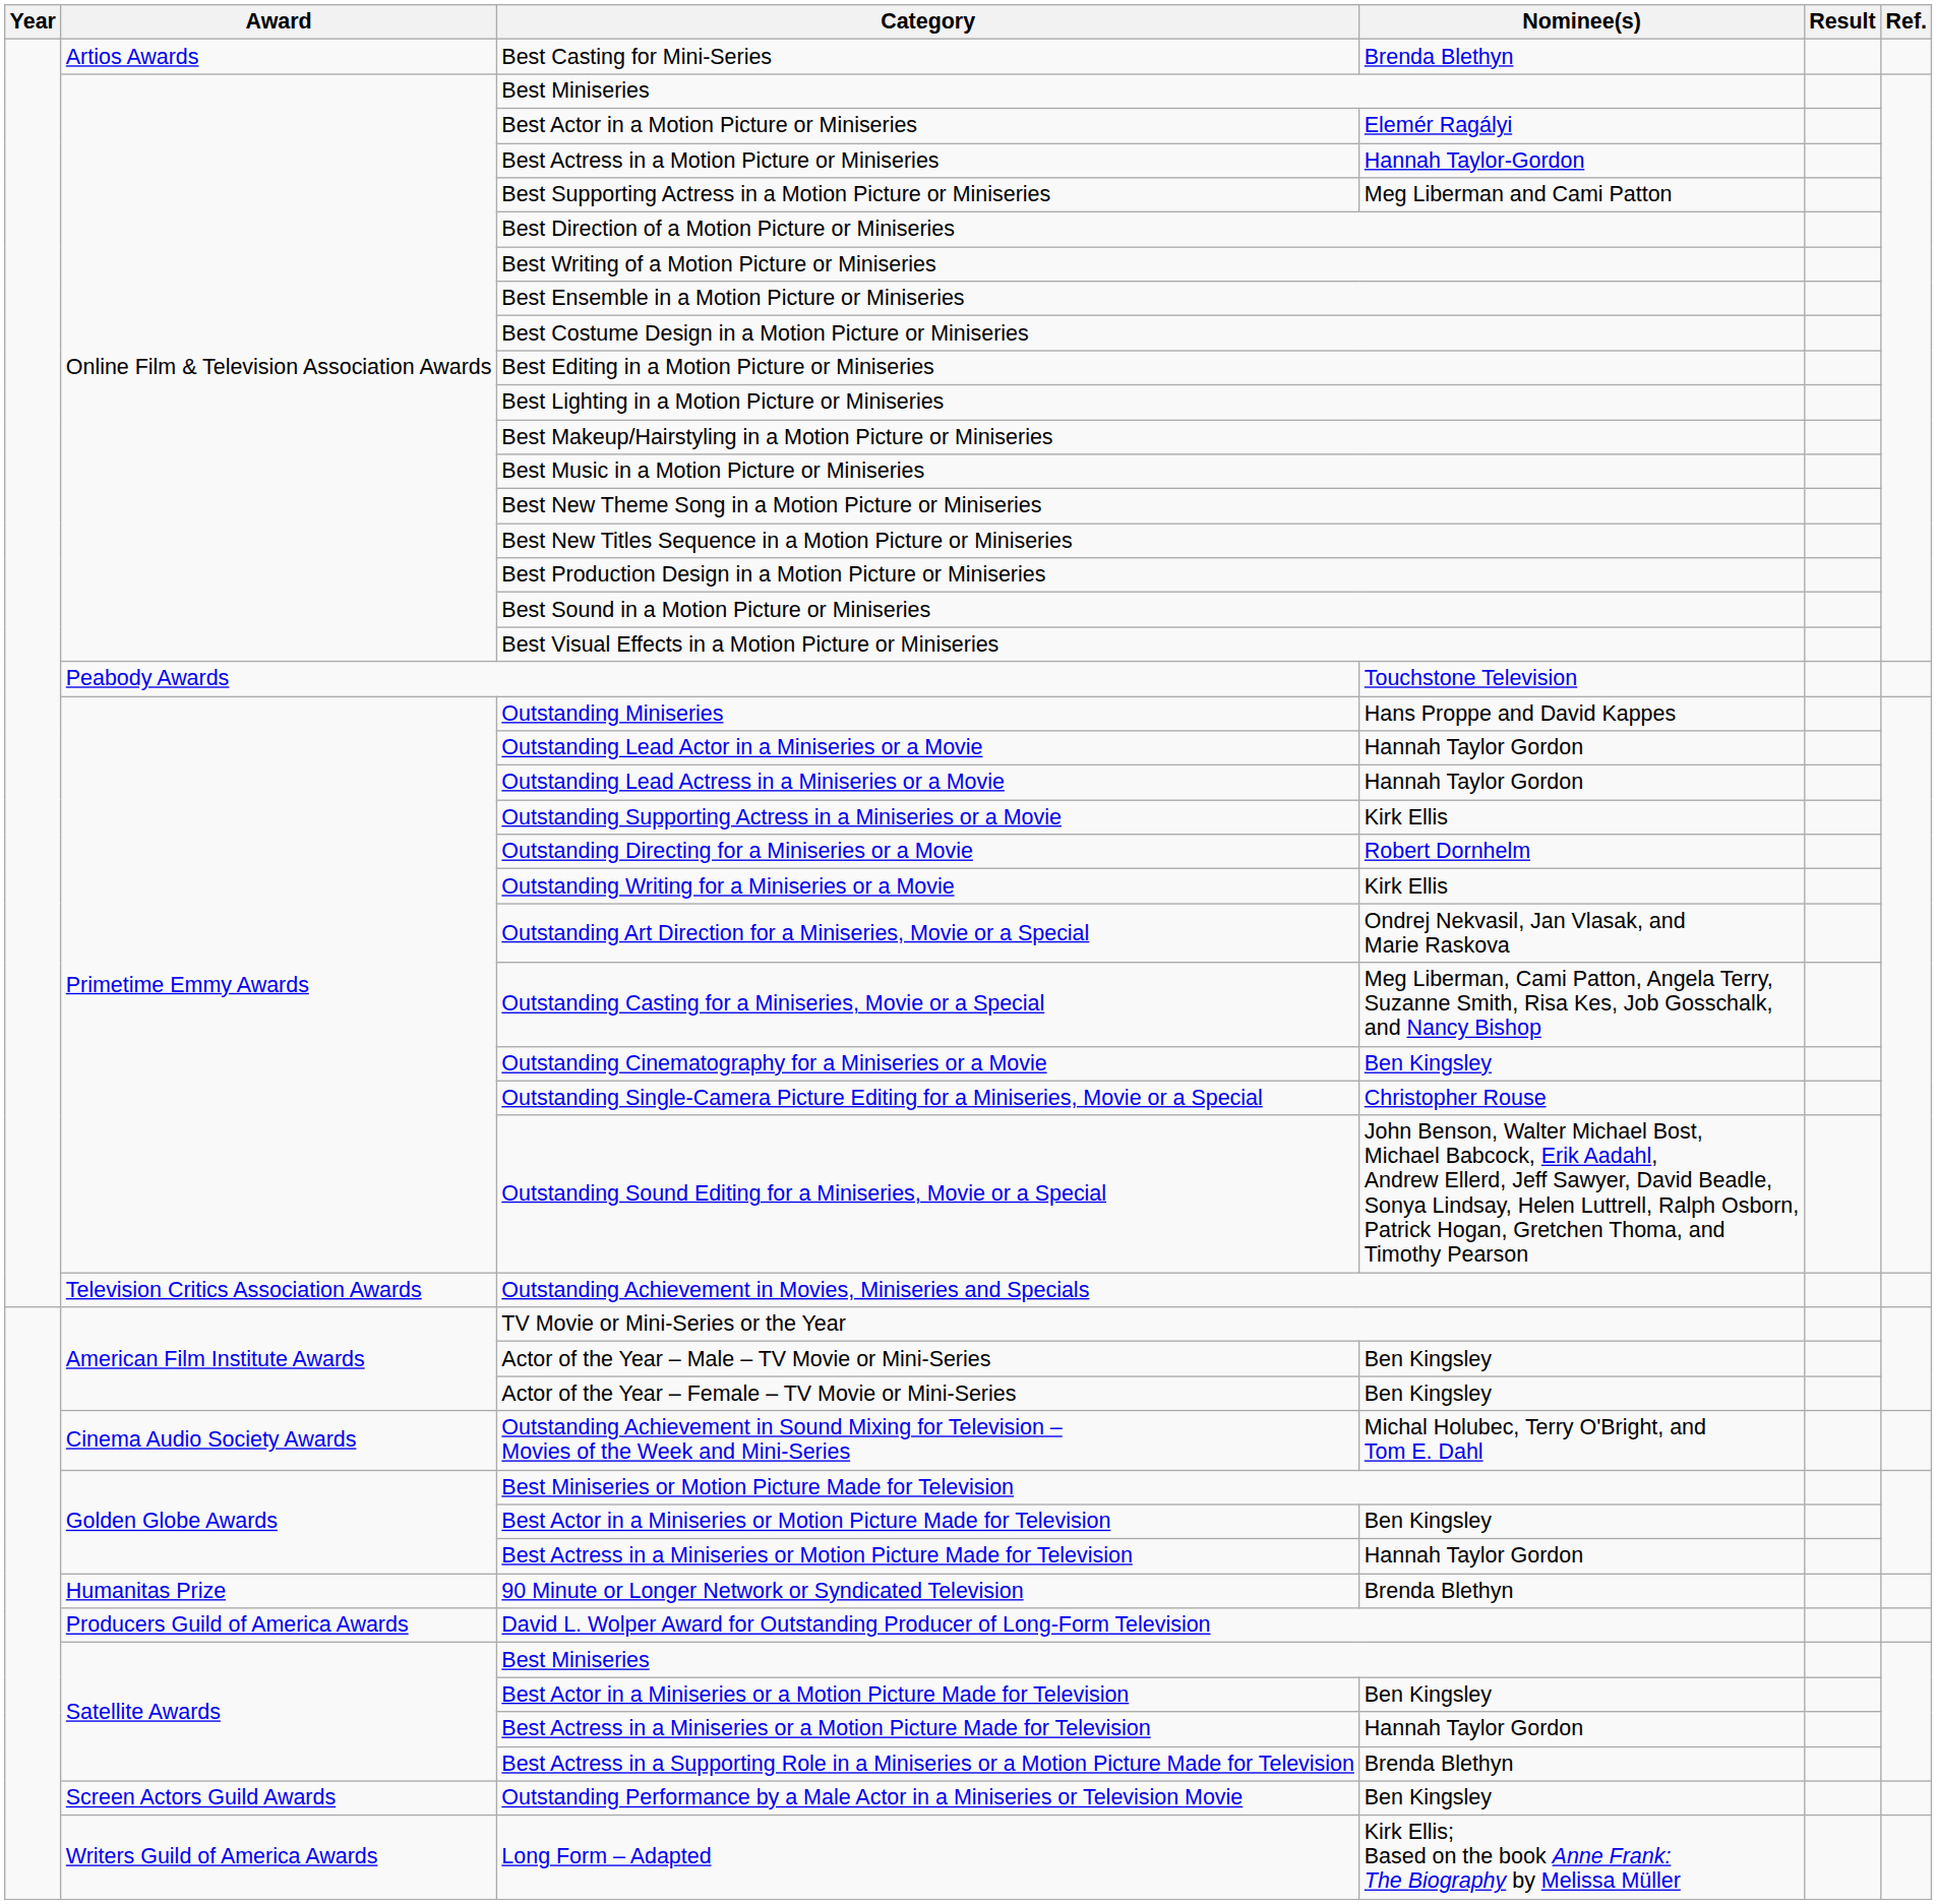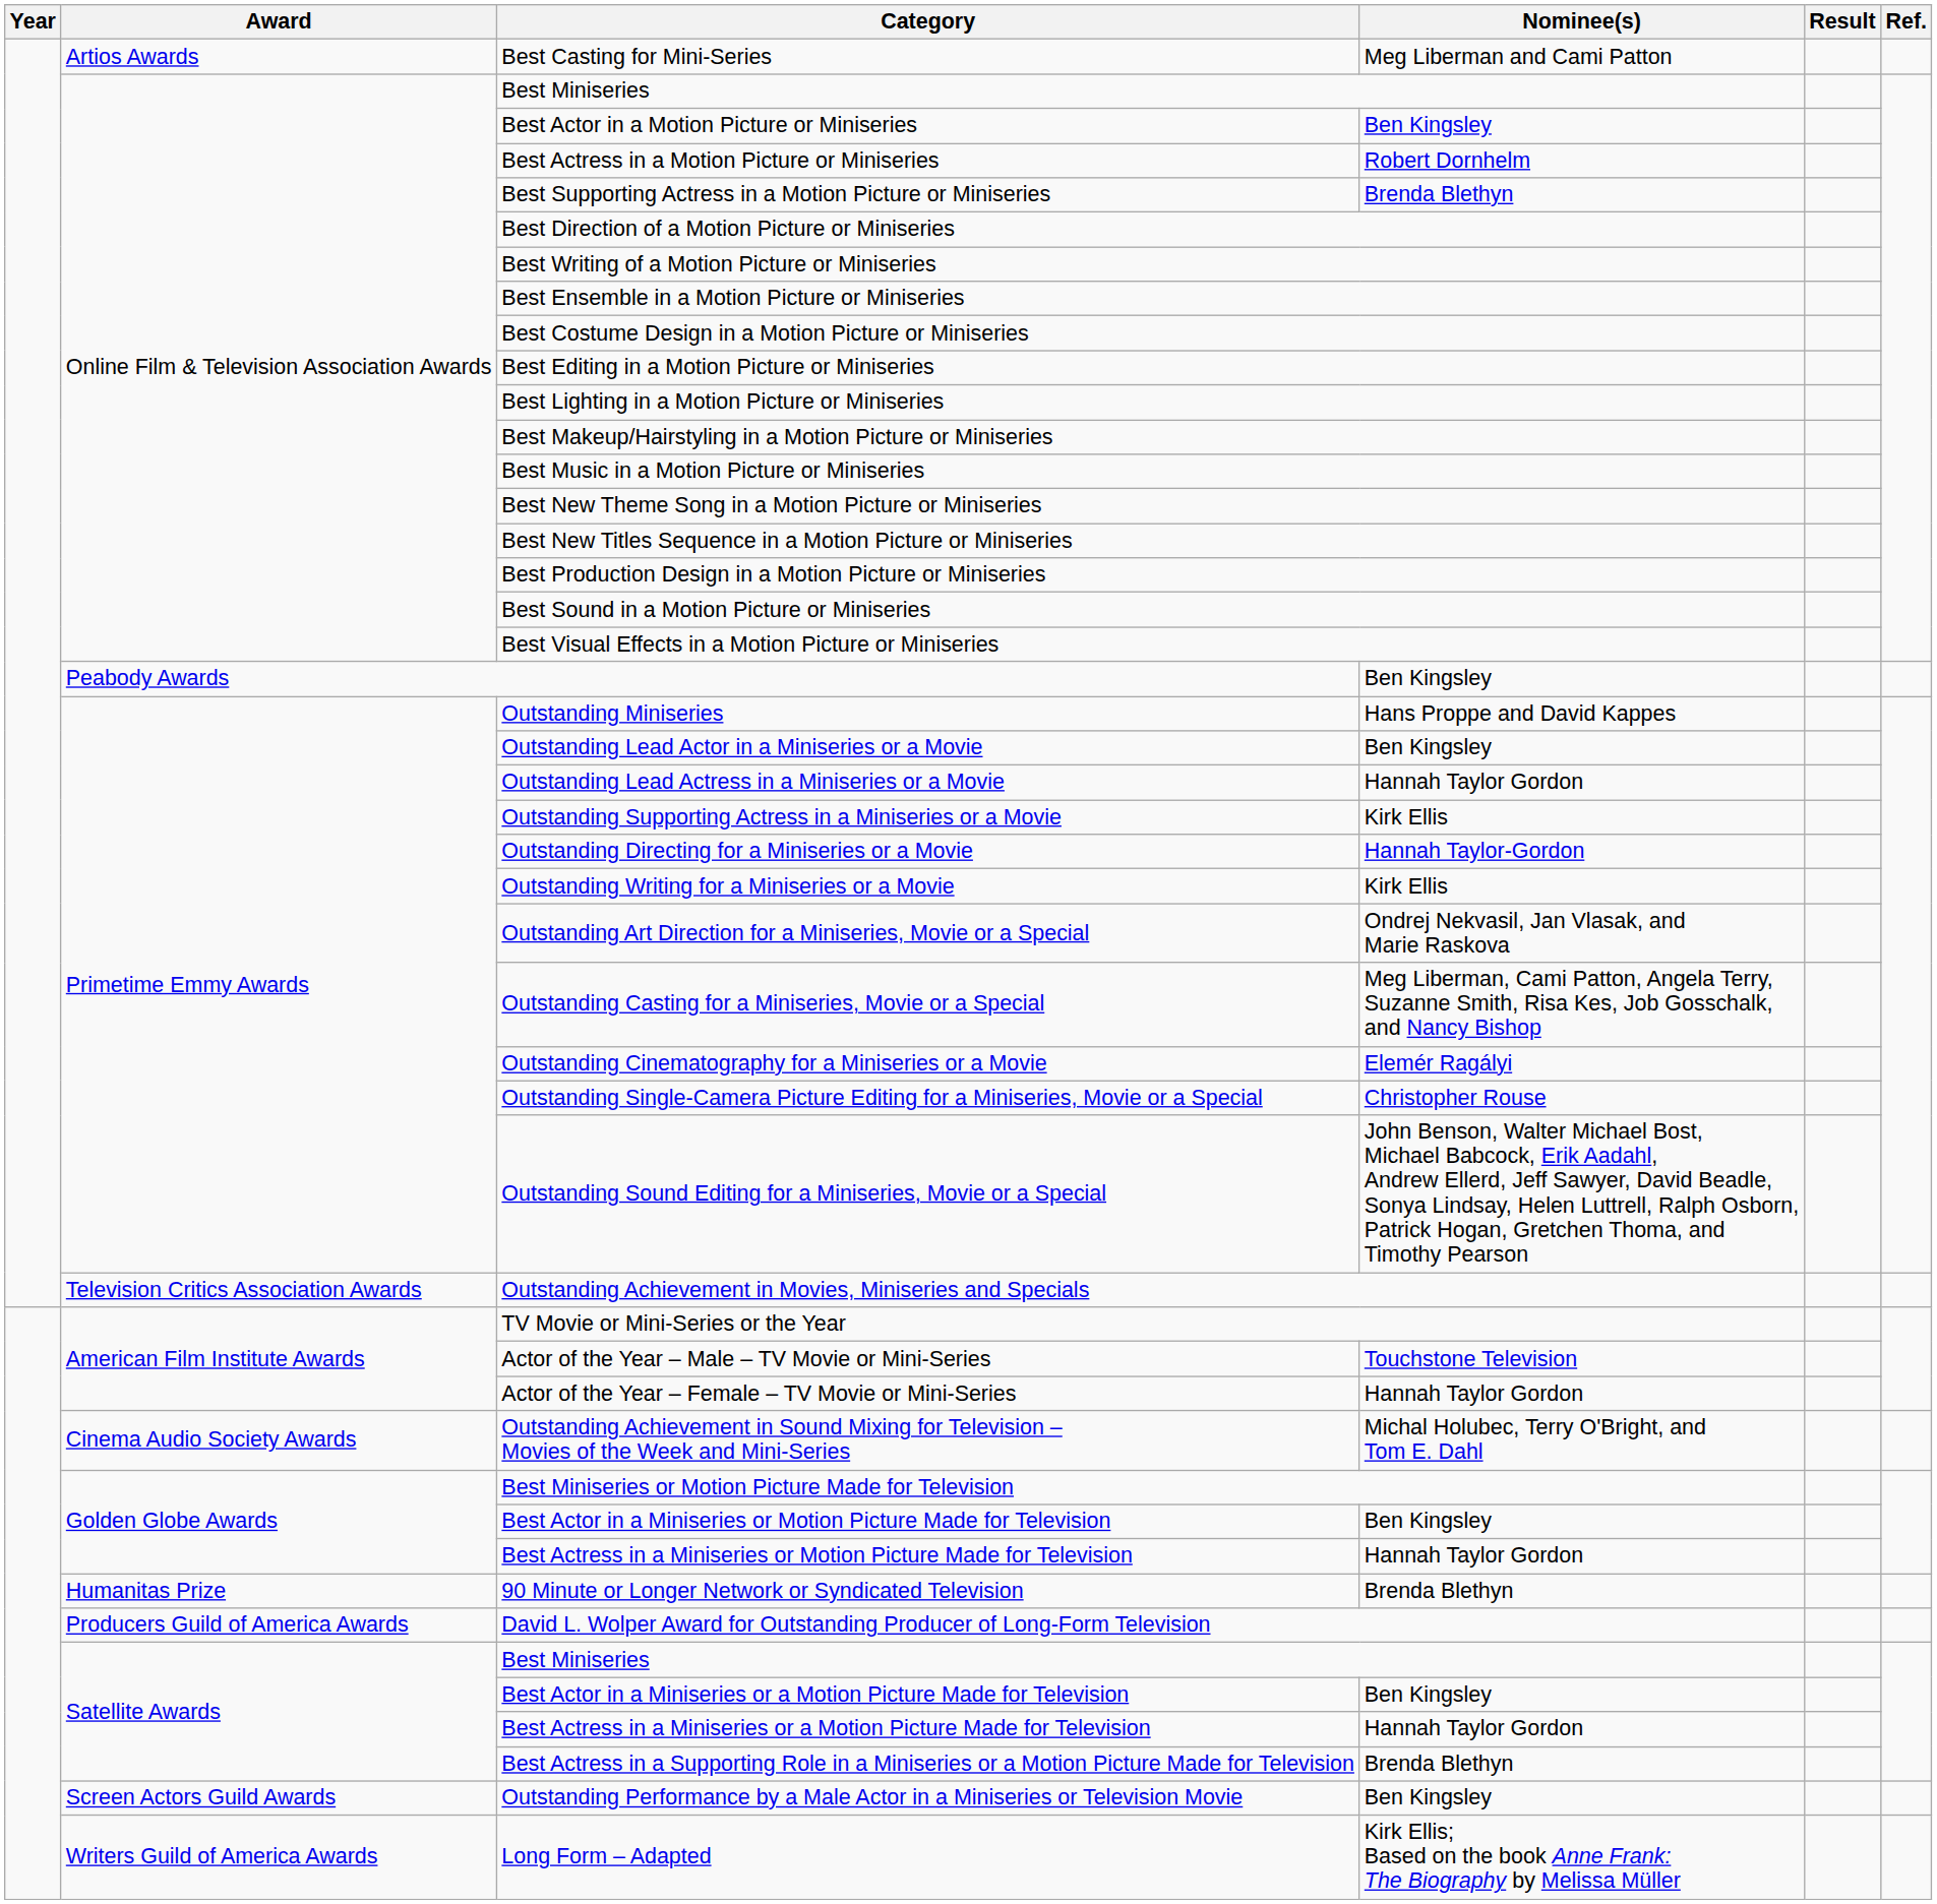 <table class="wikitable plainrowheaders">
 <tr>
 <th>Year</th>
 <th>Award</th>
 <th>Category</th>
 <th>Nominee(s)</th>
 <th>Result</th>
 <th>Ref.</th>
 </tr>
 <tr>
 <td rowspan="31"></td>
 <td><a href='#'>Artios Awards</a></td>
 <td>Best Casting for Mini-Series</td>
-<td><a href='#'>Brenda Blethyn</a></td>
+<td>Meg Liberman and Cami Patton</td>
 <td></td>
 <td align="center"></td>
 </tr>
 <tr>
 <td rowspan="17">Online Film & Television Association Awards</td>
 <td colspan="2">Best Miniseries</td>
 <td></td>
 <td align="center" rowspan="17"></td>
 </tr>
 <tr>
 <td>Best Actor in a Motion Picture or Miniseries</td>
-<td><a href='#'>Elemér Ragályi</a> </td>
+<td><a href='#'>Ben Kingsley</a></td>
 <td></td>
 </tr>
 <tr>
 <td>Best Actress in a Motion Picture or Miniseries</td>
-<td><a href='#'>Hannah Taylor-Gordon</a></td>
+<td><a href='#'>Robert Dornhelm</a></td>
 <td></td>
 </tr>
 <tr>
 <td>Best Supporting Actress in a Motion Picture or Miniseries</td>
-<td>Meg Liberman and Cami Patton</td>
+<td><a href='#'>Brenda Blethyn</a></td>
 <td></td>
 </tr>
 <tr>
 <td colspan="2">Best Direction of a Motion Picture or Miniseries</td>
 <td></td>
 </tr>
 <tr>
 <td colspan="2">Best Writing of a Motion Picture or Miniseries</td>
 <td></td>
 </tr>
 <tr>
 <td colspan="2">Best Ensemble in a Motion Picture or Miniseries</td>
 <td></td>
 </tr>
 <tr>
 <td colspan="2">Best Costume Design in a Motion Picture or Miniseries</td>
 <td></td>
 </tr>
 <tr>
 <td colspan="2">Best Editing in a Motion Picture or Miniseries</td>
 <td></td>
 </tr>
 <tr>
 <td colspan="2">Best Lighting in a Motion Picture or Miniseries</td>
 <td></td>
 </tr>
 <tr>
 <td colspan="2">Best Makeup/Hairstyling in a Motion Picture or Miniseries</td>
 <td></td>
 </tr>
 <tr>
 <td colspan="2">Best Music in a Motion Picture or Miniseries</td>
 <td></td>
 </tr>
 <tr>
 <td colspan="2">Best New Theme Song in a Motion Picture or Miniseries</td>
 <td></td>
 </tr>
 <tr>
 <td colspan="2">Best New Titles Sequence in a Motion Picture or Miniseries</td>
 <td></td>
 </tr>
 <tr>
 <td colspan="2">Best Production Design in a Motion Picture or Miniseries</td>
 <td></td>
 </tr>
 <tr>
 <td colspan="2">Best Sound in a Motion Picture or Miniseries</td>
 <td></td>
 </tr>
 <tr>
 <td colspan="2">Best Visual Effects in a Motion Picture or Miniseries</td>
 <td></td>
 </tr>
 <tr>
 <td colspan="2"><a href='#'>Peabody Awards</a></td>
-<td><a href='#'>Touchstone Television</a></td>
+<td>Ben Kingsley</td>
 <td></td>
 <td align="center"></td>
 </tr>
 <tr>
 <td rowspan="11"><a href='#'>Primetime Emmy Awards</a></td>
 <td><a href='#'>Outstanding Miniseries</a></td>
 <td>Hans Proppe and David Kappes</td>
 <td></td>
 <td align="center" rowspan="11"></td>
 </tr>
 <tr>
 <td><a href='#'>Outstanding Lead Actor in a Miniseries or a Movie</a></td>
-<td>Hannah Taylor Gordon</td>
+<td>Ben Kingsley</td>
 <td></td>
 </tr>
 <tr>
 <td><a href='#'>Outstanding Lead Actress in a Miniseries or a Movie</a></td>
 <td>Hannah Taylor Gordon</td>
 <td></td>
 </tr>
 <tr>
 <td><a href='#'>Outstanding Supporting Actress in a Miniseries or a Movie</a></td>
 <td>Kirk Ellis</td>
 <td></td>
 </tr>
 <tr>
 <td><a href='#'>Outstanding Directing for a Miniseries or a Movie</a></td>
-<td><a href='#'>Robert Dornhelm</a></td>
+<td><a href='#'>Hannah Taylor-Gordon</a></td>
 <td></td>
 </tr>
 <tr>
 <td><a href='#'>Outstanding Writing for a Miniseries or a Movie</a></td>
 <td>Kirk Ellis</td>
 <td></td>
 </tr>
 <tr>
 <td><a href='#'>Outstanding Art Direction for a Miniseries, Movie or a Special</a></td>
 <td>Ondrej Nekvasil, Jan Vlasak, and <br> Marie Raskova </td>
 <td></td>
 </tr>
 <tr>
 <td><a href='#'>Outstanding Casting for a Miniseries, Movie or a Special</a></td>
 <td>Meg Liberman, Cami Patton, Angela Terry, <br> Suzanne Smith, Risa Kes, Job Gosschalk, <br> and <a href='#'>Nancy Bishop</a></td>
 <td></td>
 </tr>
 <tr>
 <td><a href='#'>Outstanding Cinematography for a Miniseries or a Movie</a></td>
-<td><a href='#'>Ben Kingsley</a></td>
+<td><a href='#'>Elemér Ragályi</a> </td>
 <td></td>
 </tr>
 <tr>
 <td><a href='#'>Outstanding Single-Camera Picture Editing for a Miniseries, Movie or a Special</a></td>
 <td><a href='#'>Christopher Rouse</a></td>
 <td></td>
 </tr>
 <tr>
 <td><a href='#'>Outstanding Sound Editing for a Miniseries, Movie or a Special</a></td>
 <td>John Benson, Walter Michael Bost, <br> Michael Babcock, <a href='#'>Erik Aadahl</a>, <br> Andrew Ellerd, Jeff Sawyer, David Beadle, <br> Sonya Lindsay, Helen Luttrell, Ralph Osborn, <br> Patrick Hogan, Gretchen Thoma, and <br> Timothy Pearson</td>
 <td></td>
 </tr>
 <tr>
 <td><a href='#'>Television Critics Association Awards</a></td>
 <td colspan="2"><a href='#'>Outstanding Achievement in Movies, Miniseries and Specials</a></td>
 <td></td>
 <td align="center"></td>
 </tr>
 <tr>
 <td rowspan="15"></td>
 <td rowspan="3"><a href='#'>American Film Institute Awards</a></td>
 <td colspan="2">TV Movie or Mini-Series or the Year</td>
 <td></td>
 <td align="center" rowspan="3"></td>
 </tr>
 <tr>
 <td>Actor of the Year – Male – TV Movie or Mini-Series</td>
-<td>Ben Kingsley</td>
+<td><a href='#'>Touchstone Television</a></td>
 <td></td>
 </tr>
 <tr>
 <td>Actor of the Year – Female – TV Movie or Mini-Series</td>
-<td>Ben Kingsley</td>
+<td>Hannah Taylor Gordon</td>
 <td></td>
 </tr>
 <tr>
 <td><a href='#'>Cinema Audio Society Awards</a></td>
 <td><a href='#'>Outstanding Achievement in Sound Mixing for Television – <br> Movies of the Week and Mini-Series</a></td>
 <td>Michal Holubec, Terry O'Bright, and <br> <a href='#'>Tom E. Dahl</a> </td>
 <td></td>
 <td align="center"></td>
 </tr>
 <tr>
 <td rowspan="3"><a href='#'>Golden Globe Awards</a></td>
 <td colspan="2"><a href='#'>Best Miniseries or Motion Picture Made for Television</a></td>
 <td></td>
 <td align="center" rowspan="3"></td>
 </tr>
 <tr>
 <td><a href='#'>Best Actor in a Miniseries or Motion Picture Made for Television</a></td>
 <td>Ben Kingsley</td>
 <td></td>
 </tr>
 <tr>
 <td><a href='#'>Best Actress in a Miniseries or Motion Picture Made for Television</a></td>
 <td>Hannah Taylor Gordon</td>
 <td></td>
 </tr>
 <tr>
 <td><a href='#'>Humanitas Prize</a></td>
 <td><a href='#'>90 Minute or Longer Network or Syndicated Television</a></td>
 <td>Brenda Blethyn</td>
 <td></td>
 <td align="center"></td>
 </tr>
 <tr>
 <td><a href='#'>Producers Guild of America Awards</a></td>
 <td colspan="2"><a href='#'>David L. Wolper Award for Outstanding Producer of Long-Form Television</a></td>
 <td></td>
 <td align="center"></td>
 </tr>
 <tr>
 <td rowspan="4"><a href='#'>Satellite Awards</a></td>
 <td colspan="2"><a href='#'>Best Miniseries</a></td>
 <td></td>
 <td align="center" rowspan="4"></td>
 </tr>
 <tr>
 <td><a href='#'>Best Actor in a Miniseries or a Motion Picture Made for Television</a></td>
 <td>Ben Kingsley</td>
 <td></td>
 </tr>
 <tr>
 <td><a href='#'>Best Actress in a Miniseries or a Motion Picture Made for Television</a></td>
 <td>Hannah Taylor Gordon</td>
 <td></td>
 </tr>
 <tr>
 <td><a href='#'>Best Actress in a Supporting Role in a Miniseries or a Motion Picture Made for Television</a></td>
 <td>Brenda Blethyn</td>
 <td></td>
 </tr>
 <tr>
 <td><a href='#'>Screen Actors Guild Awards</a></td>
 <td><a href='#'>Outstanding Performance by a Male Actor in a Miniseries or Television Movie</a></td>
 <td>Ben Kingsley</td>
 <td></td>
 <td align="center"></td>
 </tr>
 <tr>
 <td><a href='#'>Writers Guild of America Awards</a></td>
 <td><a href='#'>Long Form – Adapted</a></td>
 <td>Kirk Ellis; <br> Based on the book <em><a href='#'>Anne Frank: <br> The Biography</a></em> by <a href='#'>Melissa Müller</a></td>
 <td></td>
 <td align="center"></td>
 </tr>
 </table>
